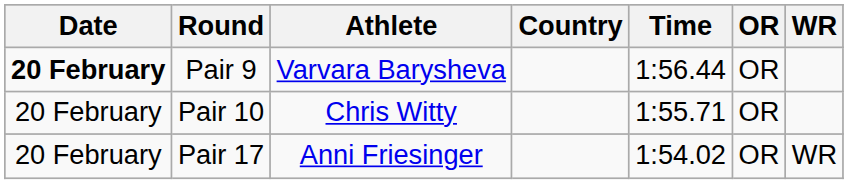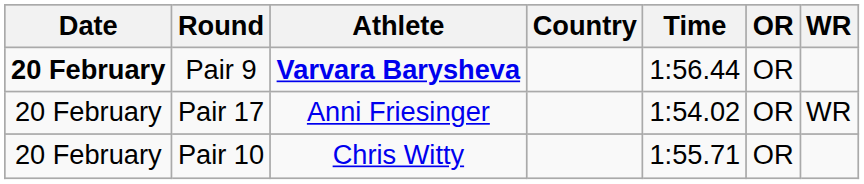 <table class="wikitable" style="text-align:center">
 <tr>
 <th>Date</th>
 <th>Round</th>
 <th>Athlete</th>
 <th>Country</th>
 <th>Time</th>
 <th>OR</th>
 <th>WR</th>
 </tr>
 <tr>
 <td><strong>20 February</strong></td>
 <td>Pair 9</td>
-<td><a href='#'>Varvara Barysheva</a></td>
+<td><strong><a href='#'>Varvara Barysheva</a></strong></td>
 <td></td>
 <td>1:56.44</td>
-<td>OR</td>
-<td></td>
-</tr>
-<tr>
-<td>20 February</td>
-<td>Pair 10</td>
-<td><a href='#'>Chris Witty</a></td>
-<td></td>
-<td>1:55.71</td>
 <td>OR</td>
 <td></td>
 </tr>
 <tr>
 <td>20 February</td>
 <td>Pair 17</td>
 <td><a href='#'>Anni Friesinger</a></td>
 <td></td>
 <td>1:54.02</td>
 <td>OR</td>
 <td>WR</td>
 </tr>
+<tr>
+<td>20 February</td>
+<td>Pair 10</td>
+<td><a href='#'>Chris Witty</a></td>
+<td></td>
+<td>1:55.71</td>
+<td>OR</td>
+<td></td>
+</tr>
 </table>
